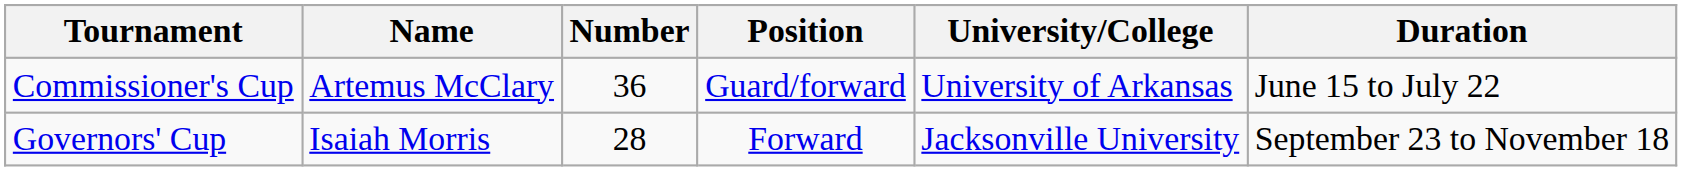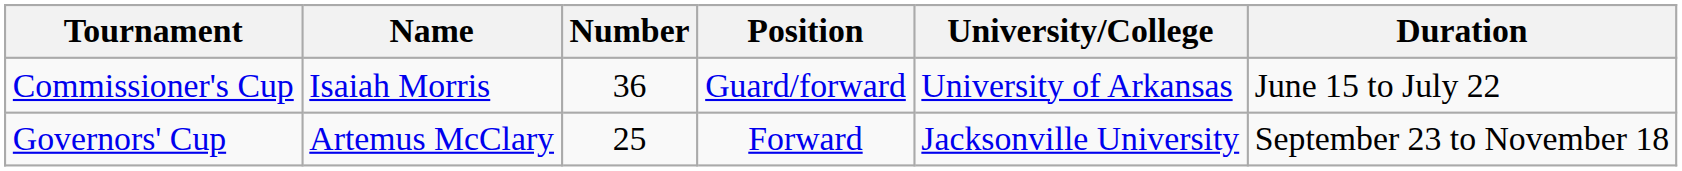 <table class="wikitable">
 <tr>
 <th>Tournament</th>
 <th>Name</th>
 <th>Number</th>
 <th>Position</th>
 <th>University/College</th>
 <th>Duration</th>
 </tr>
 <tr>
 <td><a href='#'>Commissioner's Cup</a></td>
-<td><a href='#'>Artemus McClary</a></td>
+<td><a href='#'>Isaiah Morris</a></td>
 <td align=center>36</td>
 <td align=center><a href='#'>Guard/forward</a></td>
 <td><a href='#'>University of Arkansas</a></td>
 <td>June 15 to July 22</td>
 </tr>
 <tr>
 <td><a href='#'>Governors' Cup</a></td>
-<td><a href='#'>Isaiah Morris</a></td>
-<td align=center>28</td>
+<td><a href='#'>Artemus McClary</a></td>
+<td align=center>25</td>
 <td align=center><a href='#'>Forward</a></td>
 <td><a href='#'>Jacksonville University</a></td>
 <td>September 23 to November 18</td>
 </tr>
 </table>
